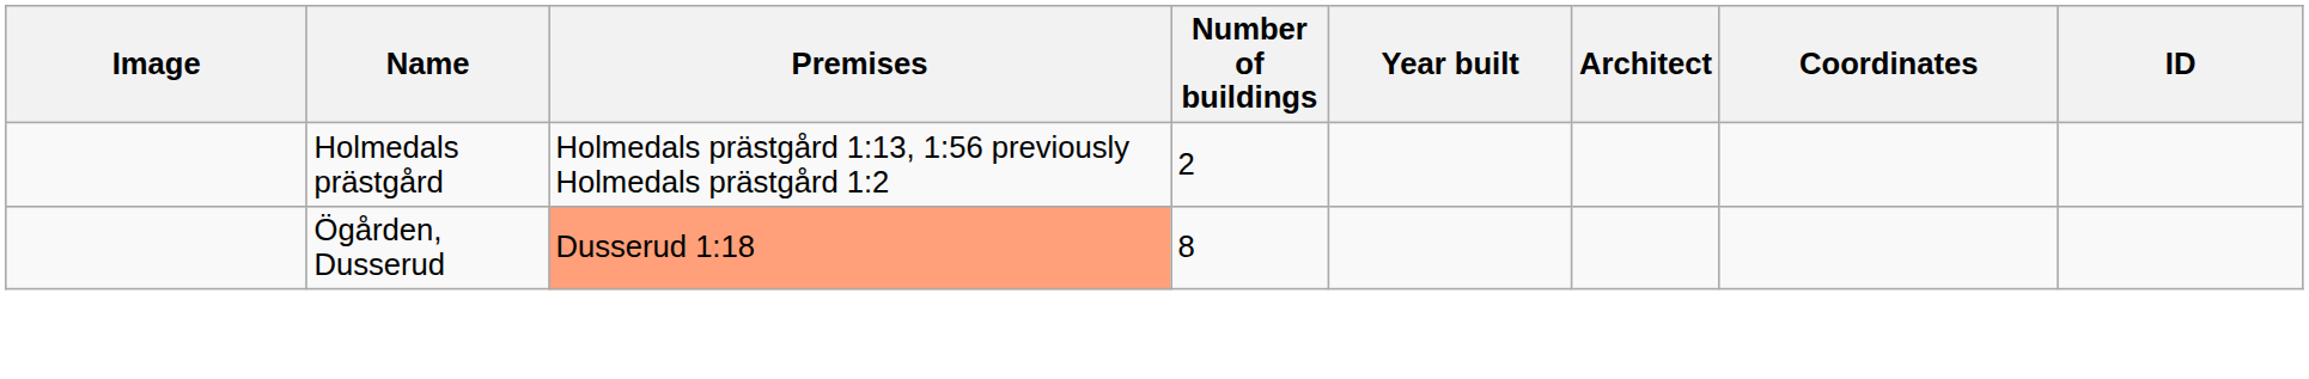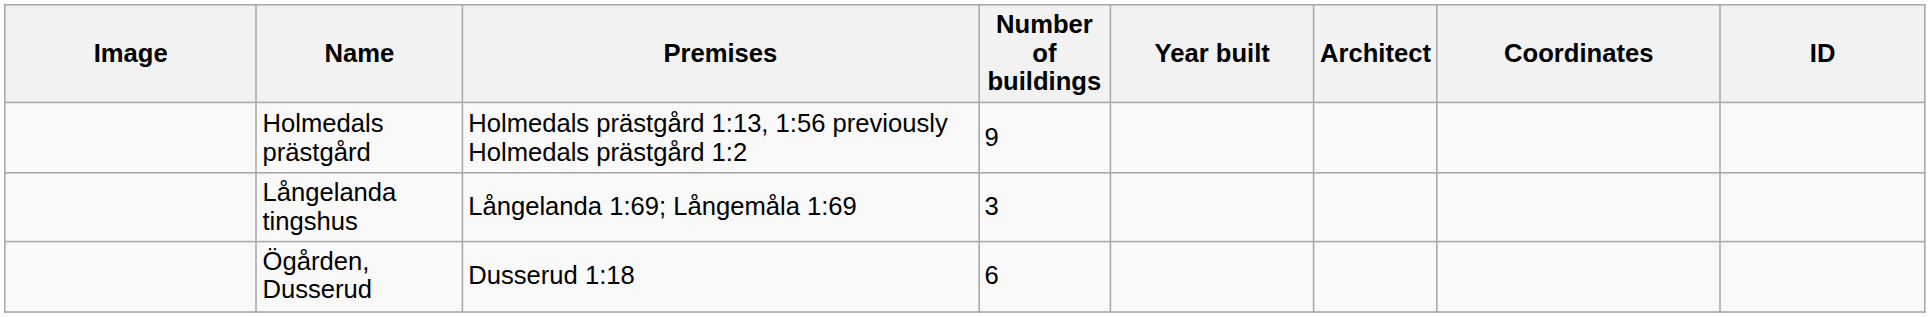 <table class="wikitable" width="95%">
 <tr>
 <th width="150">Image</th>
 <th>Name</th>
 <th>Premises</th>
 <th width="75">Number of<br>buildings</th>
 <th width="120">Year built</th>
 <th>Architect</th>
 <th width="170">Coordinates</th>
 <th width="120">ID</th>
 </tr>
 <tr>
 <td></td>
 <td>Holmedals prästgård</td>
 <td>Holmedals prästgård 1:13, 1:56 previously Holmedals prästgård 1:2</td>
-<td>2</td>
+<td>9</td>
+<td></td>
+<td></td>
+<td></td>
+<td></td>
+</tr>
+<tr>
+<td></td>
+<td>Långelanda tingshus</td>
+<td>Långelanda 1:69; Långemåla 1:69</td>
+<td>3</td>
 <td></td>
 <td></td>
 <td></td>
 <td></td>
 </tr>
 <tr>
 <td></td>
 <td>Ögården, Dusserud</td>
-<td style="background: lightsalmon;">Dusserud 1:18</td>
-<td>8</td>
+<td>Dusserud 1:18</td>
+<td>6</td>
 <td></td>
 <td></td>
 <td></td>
 <td></td>
 </tr>
 </table>
